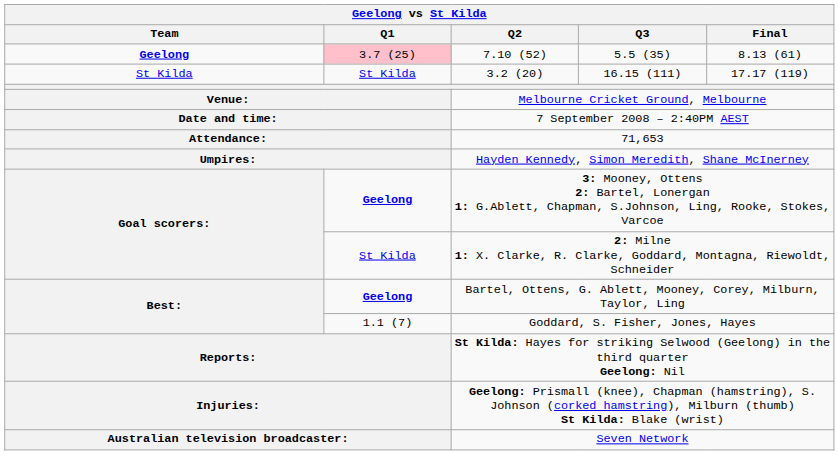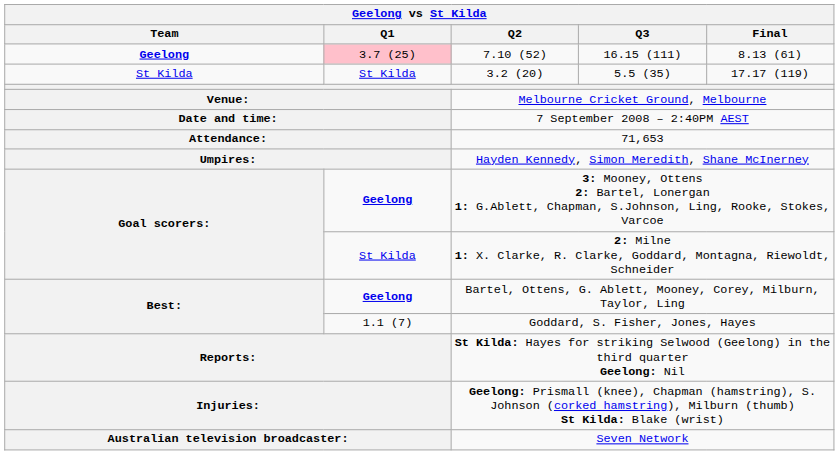 <table class="wikitable" style="font-size:90%; text-align:center; width:65%; margin:1em auto;">
 <tr>
 <th colspan="5"><strong><a href='#'>Geelong</a></strong> vs <a href='#'>St Kilda</a></th>
 </tr>
 <tr>
 <th width=25%>Team</th>
 <th width=10%>Q1</th>
 <th width=10%>Q2</th>
 <th width=10%>Q3</th>
 <th width=10%>Final</th>
 </tr>
 <tr>
 <td><strong><a href='#'>Geelong</a></strong></td>
 <td style="background: pink;">3.7 (25)</td>
 <td>7.10 (52)</td>
-<td>5.5 (35)</td>
+<td>16.15 (111)</td>
 <td>8.13 (61)</td>
 </tr>
 <tr>
 <td><a href='#'>St Kilda</a></td>
 <td><a href='#'>St Kilda</a></td>
 <td>3.2 (20)</td>
-<td>16.15 (111)</td>
+<td>5.5 (35)</td>
 <td>17.17 (119)</td>
 </tr>
 <tr>
 <th colspan="5"></th>
 </tr>
 <tr>
 <th colspan="2">Venue:</th>
 <td colspan="3"><a href='#'>Melbourne Cricket Ground</a>, <a href='#'>Melbourne</a></td>
 </tr>
 <tr>
 <th colspan="2">Date and time:</th>
 <td colspan="3">7 September 2008 – 2:40PM <a href='#'>AEST</a></td>
 </tr>
 <tr>
 <th colspan="2">Attendance:</th>
 <td colspan="3">71,653</td>
 </tr>
 <tr>
 <th colspan="2">Umpires:</th>
 <td colspan="3"><a href='#'>Hayden Kennedy</a>, <a href='#'>Simon Meredith</a>, <a href='#'>Shane McInerney</a></td>
 </tr>
 <tr>
 <th rowspan="2">Goal scorers:</th>
 <td><strong><a href='#'>Geelong</a></strong></td>
 <td colspan="3"><strong>3:</strong> Mooney, Ottens<br><strong>2:</strong> Bartel, Lonergan<br><strong>1:</strong> G.Ablett, Chapman, S.Johnson, Ling, Rooke, Stokes, Varcoe</td>
 </tr>
 <tr>
 <td><a href='#'>St Kilda</a></td>
 <td colspan="3"><strong>2:</strong> Milne<br><strong>1:</strong> X. Clarke, R. Clarke, Goddard, Montagna, Riewoldt, Schneider</td>
 </tr>
 <tr>
 <th rowspan="2">Best:</th>
 <td><strong><a href='#'>Geelong</a></strong></td>
 <td colspan="3">Bartel, Ottens, G. Ablett, Mooney, Corey, Milburn, Taylor, Ling</td>
 </tr>
 <tr>
 <td>1.1 (7)</td>
 <td colspan="3">Goddard, S. Fisher, Jones, Hayes</td>
 </tr>
 <tr>
 <th colspan="2">Reports:</th>
 <td colspan="3"><strong>St Kilda:</strong> Hayes for striking Selwood (Geelong) in the third quarter<br><strong>Geelong:</strong> Nil</td>
 </tr>
 <tr>
 <th colspan="2">Injuries:</th>
 <td colspan="3"><strong>Geelong:</strong> Prismall (knee), Chapman (hamstring), S. Johnson (<a href='#'>corked hamstring</a>), Milburn (thumb)<br><strong>St Kilda:</strong> Blake (wrist)</td>
 </tr>
 <tr>
 <th colspan="2">Australian television broadcaster:</th>
 <td colspan="3"><a href='#'>Seven Network</a></td>
 </tr>
 </table>
